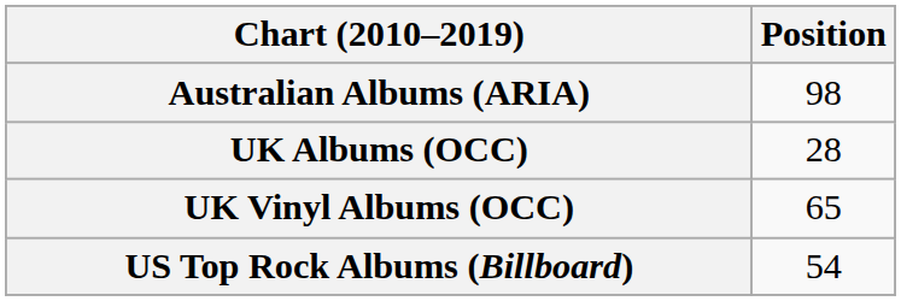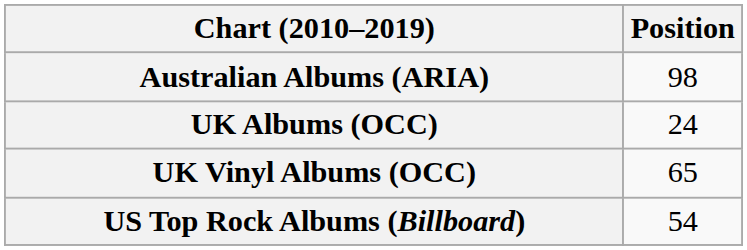 <table class="wikitable sortable plainrowheaders" style="text-align:center">
 <tr>
 <th scope="col" style="width:20em;">Chart (2010–2019)</th>
 <th scope="col">Position</th>
 </tr>
 <tr>
 <th scope="row">Australian Albums (ARIA)</th>
 <td>98</td>
 </tr>
 <tr>
 <th scope="row">UK Albums (OCC)</th>
-<td>28</td>
+<td>24</td>
 </tr>
 <tr>
 <th scope="row">UK Vinyl Albums (OCC)</th>
 <td>65</td>
 </tr>
 <tr>
 <th scope="row">US Top Rock Albums (<em>Billboard</em>)</th>
 <td>54</td>
 </tr>
 </table>
